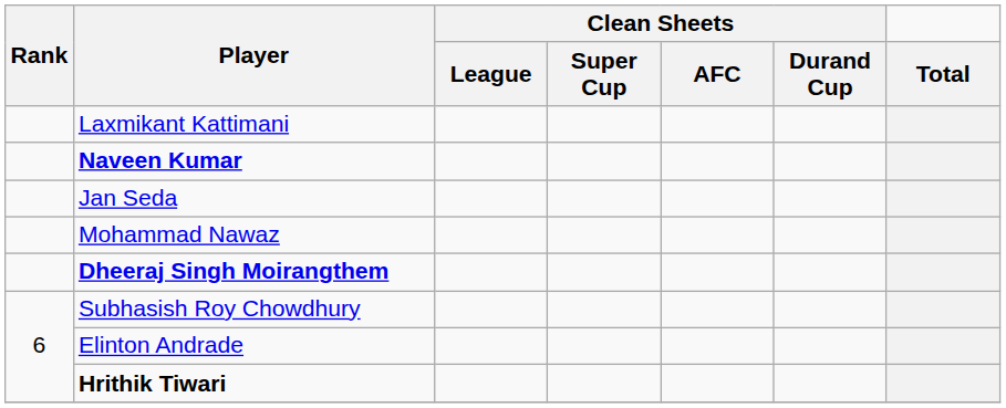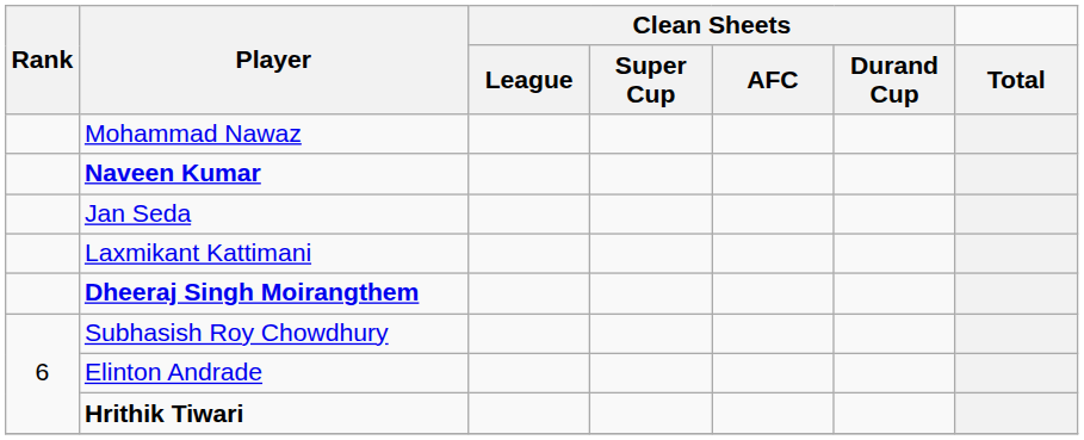 <table class="wikitable">
 <tr>
 <th rowspan="2" width="30px">Rank</th>
 <th rowspan="2" width="240px">Player</th>
 <th colspan="4" width="210px">Clean Sheets</th>
 </tr>
 <tr>
 <th width="70px">League</th>
 <th width="70px">Super Cup</th>
 <th width="70px">AFC</th>
 <th width="70px">Durand Cup</th>
 <th width="70px">Total</th>
 </tr>
 <tr>
 <td></td>
-<td> <a href='#'>Laxmikant Kattimani</a></td>
+<td> <a href='#'>Mohammad Nawaz</a></td>
 <td></td>
 <td></td>
 <td></td>
 <td></td>
 <th></th>
 </tr>
 <tr>
 <td></td>
 <td> <strong><a href='#'>Naveen Kumar</a></strong></td>
 <td></td>
 <td></td>
 <td></td>
 <td></td>
 <th></th>
 </tr>
 <tr>
 <td></td>
 <td> <a href='#'>Jan Seda</a></td>
 <td></td>
 <td></td>
 <td></td>
 <td></td>
 <th></th>
 </tr>
 <tr>
 <td></td>
-<td> <a href='#'>Mohammad Nawaz</a></td>
+<td> <a href='#'>Laxmikant Kattimani</a></td>
 <td></td>
 <td></td>
 <td></td>
 <td></td>
 <th></th>
 </tr>
 <tr>
 <td></td>
 <td> <strong><a href='#'>Dheeraj Singh Moirangthem</a></strong></td>
 <td></td>
 <td></td>
 <td></td>
 <td></td>
 <th></th>
 </tr>
 <tr>
 <td rowspan="3" style="text-align:center;">6</td>
 <td> <a href='#'>Subhasish Roy Chowdhury</a></td>
 <td></td>
 <td></td>
 <td></td>
 <td></td>
 <th></th>
 </tr>
 <tr>
 <td> <a href='#'>Elinton Andrade</a></td>
 <td></td>
 <td></td>
 <td></td>
 <td></td>
 <th></th>
 </tr>
 <tr>
 <td> <strong>Hrithik Tiwari</strong></td>
 <td></td>
 <td></td>
 <td></td>
 <td></td>
 <th></th>
 </tr>
 <tr>
 </tr>
 </table>
